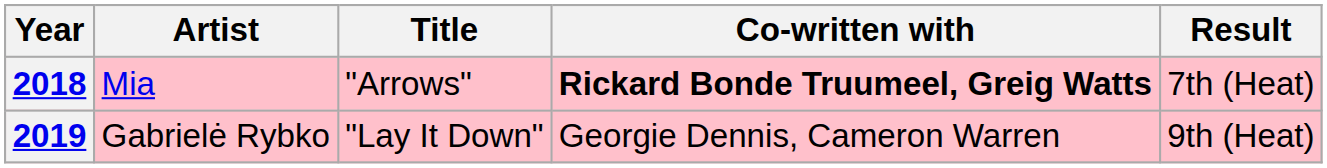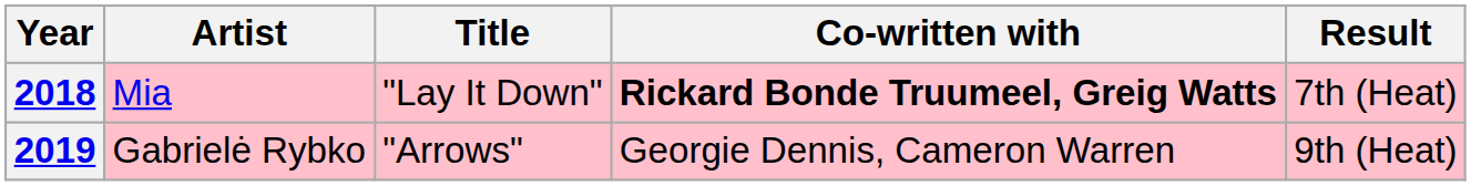 <table class="wikitable plainrowheaders">
 <tr>
 <th scope="col">Year</th>
 <th scope="col">Artist</th>
 <th scope="col">Title</th>
 <th scope="col">Co-written with</th>
 <th scope="col">Result</th>
 </tr>
 <tr bgcolor="pink">
 <th scope="row"><a href='#'>2018</a></th>
 <td><a href='#'>Mia</a></td>
-<td>"Arrows"</td>
+<td>"Lay It Down"</td>
 <td><strong>Rickard Bonde Truumeel, Greig Watts</strong></td>
 <td>7th (Heat)</td>
 </tr>
 <tr bgcolor="pink">
 <th scope="row"><a href='#'>2019</a></th>
 <td>Gabrielė Rybko</td>
-<td>"Lay It Down"</td>
+<td>"Arrows"</td>
 <td>Georgie Dennis, Cameron Warren</td>
 <td>9th (Heat)</td>
 </tr>
 </table>
